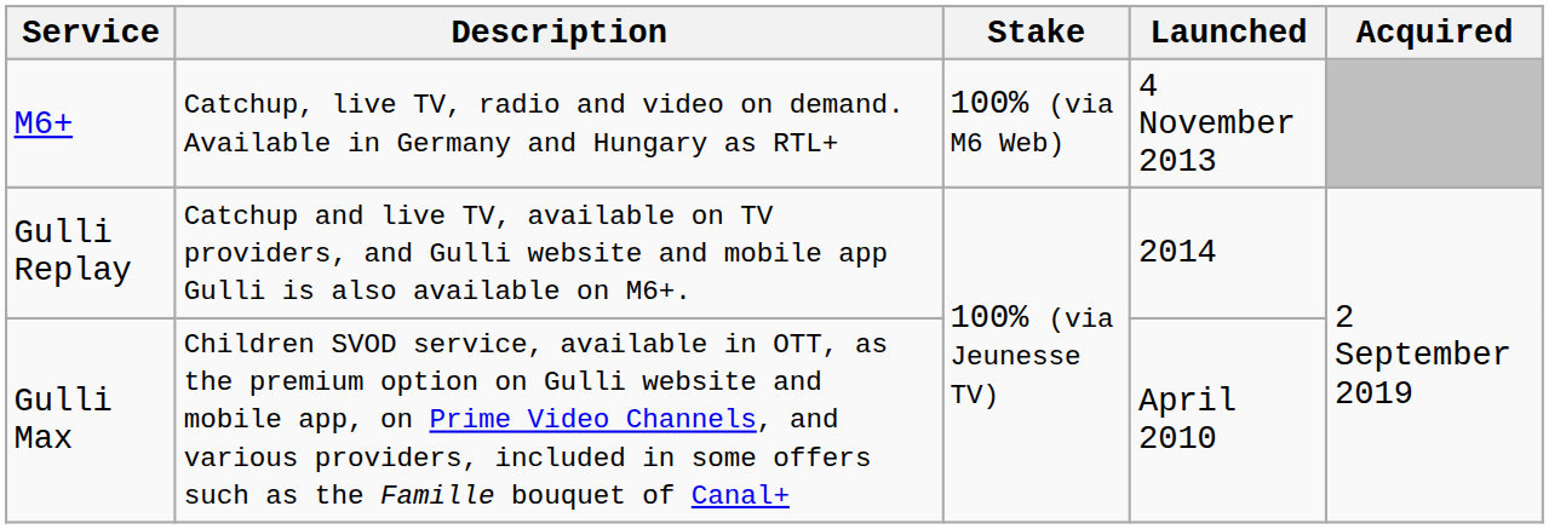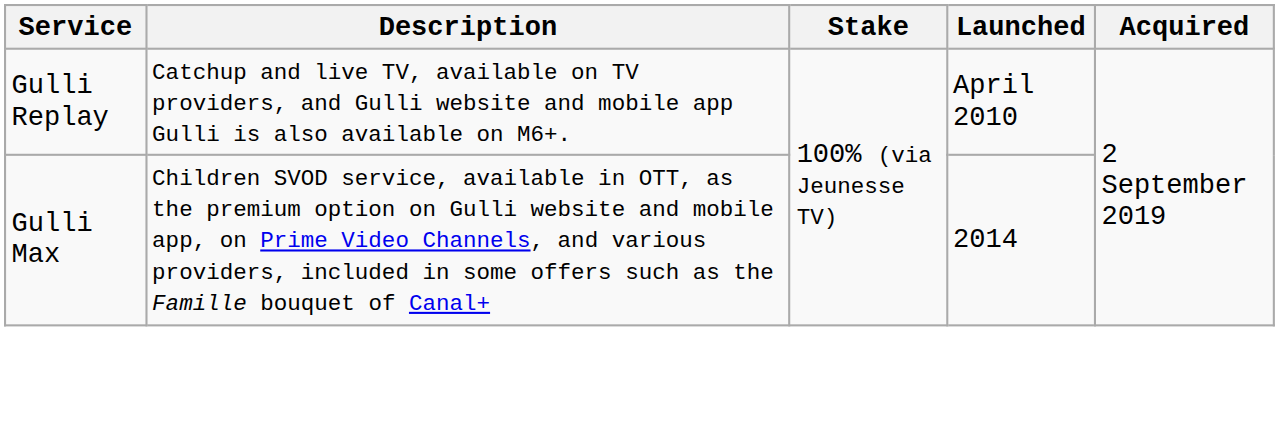 <table class="wikitable">
 <tr>
 <th>Service</th>
 <th>Description</th>
 <th>Stake</th>
 <th>Launched</th>
 <th>Acquired</th>
 </tr>
 <tr>
-<td><a href='#'>M6+</a></td>
-<td><small>Catchup, live TV, radio and video on demand.</small><br><small>Available in Germany and Hungary as RTL+</small></td>
-<td>100% <small>(via M6 Web)</small></td>
-<td>4 November 2013</td>
-<td bgcolor="#C0C0C0"></td>
-</tr>
-<tr>
 <td>Gulli Replay</td>
 <td><small>Catchup and live TV, available on TV providers, and Gulli website and mobile app</small><br><small>Gulli is also available on M6+.</small></td>
 <td rowspan="2">100% <small>(via Jeunesse TV)</small></td>
-<td>2014</td>
+<td>April 2010</td>
 <td rowspan="2">2 September 2019</td>
 </tr>
 <tr>
 <td>Gulli Max</td>
 <td><small>Children SVOD service, available in OTT, as the premium option on Gulli website and mobile app, on <a href='#'>Prime Video Channels</a>, and various providers, included in some offers such as the <em>Famille</em> bouquet of <a href='#'>Canal+</a></small></td>
-<td>April 2010</td>
+<td>2014</td>
 </tr>
 </table>
